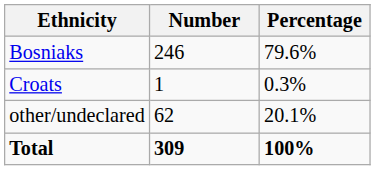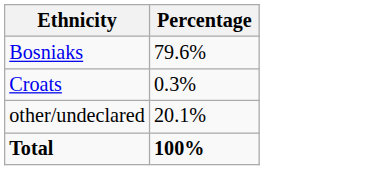 <table class="wikitable">
 <tr>
 <th width="100px">Ethnicity</th>
-<th width="80px">Number</th>
 <th width="80px">Percentage</th>
 </tr>
 <tr>
 <td><a href='#'>Bosniaks</a></td>
-<td>246</td>
 <td>79.6%</td>
 </tr>
 <tr>
 <td><a href='#'>Croats</a></td>
-<td>1</td>
 <td>0.3%</td>
 </tr>
 <tr>
 <td>other/undeclared</td>
-<td>62</td>
 <td>20.1%</td>
 </tr>
 <tr>
 <td><strong>Total</strong></td>
-<td><strong>309</strong></td>
 <td><strong>100%</strong></td>
 </tr>
 </table>
